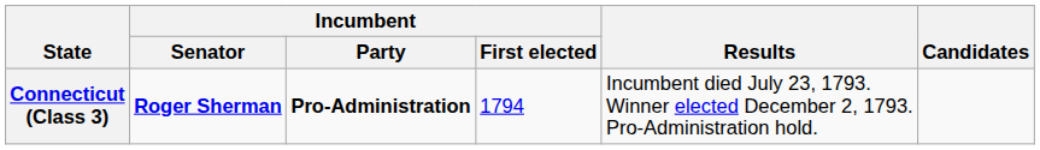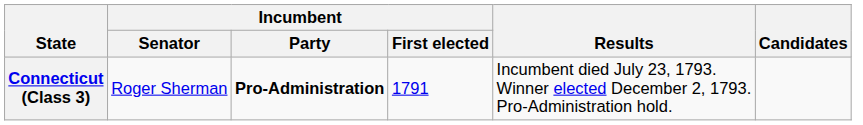 <table class=wikitable>
 <tr valign=bottom>
 <th rowspan=2>State</th>
 <th colspan=3>Incumbent</th>
 <th rowspan=2>Results</th>
 <th rowspan=2>Candidates</th>
 </tr>
 <tr>
 <th>Senator</th>
 <th>Party</th>
 <th>First elected</th>
 </tr>
 <tr>
 <th><a href='#'>Connecticut</a><br>(Class 3)</th>
-<td><strong><a href='#'>Roger Sherman</a></strong></td>
+<td><a href='#'>Roger Sherman</a></td>
 <td><strong>Pro-Administration</strong></td>
-<td><a href='#'>1794</a></td>
+<td><a href='#'>1791</a></td>
 <td>Incumbent died July 23, 1793.<br>Winner <a href='#'>elected</a> December 2, 1793.<br>Pro-Administration hold.</td>
 <td nowrap></td>
 </tr>
 </table>
